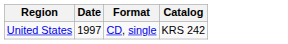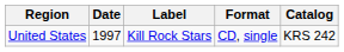 <table class="wikitable">
 <tr>
 <th>Region</th>
 <th>Date</th>
+<th>Label</th>
 <th>Format</th>
 <th>Catalog</th>
 </tr>
 <tr>
 <td><a href='#'>United States</a></td>
 <td>1997</td>
+<td><a href='#'>Kill Rock Stars</a></td>
 <td><a href='#'>CD</a>, <a href='#'>single</a></td>
 <td>KRS 242</td>
 </tr>
 </table>
